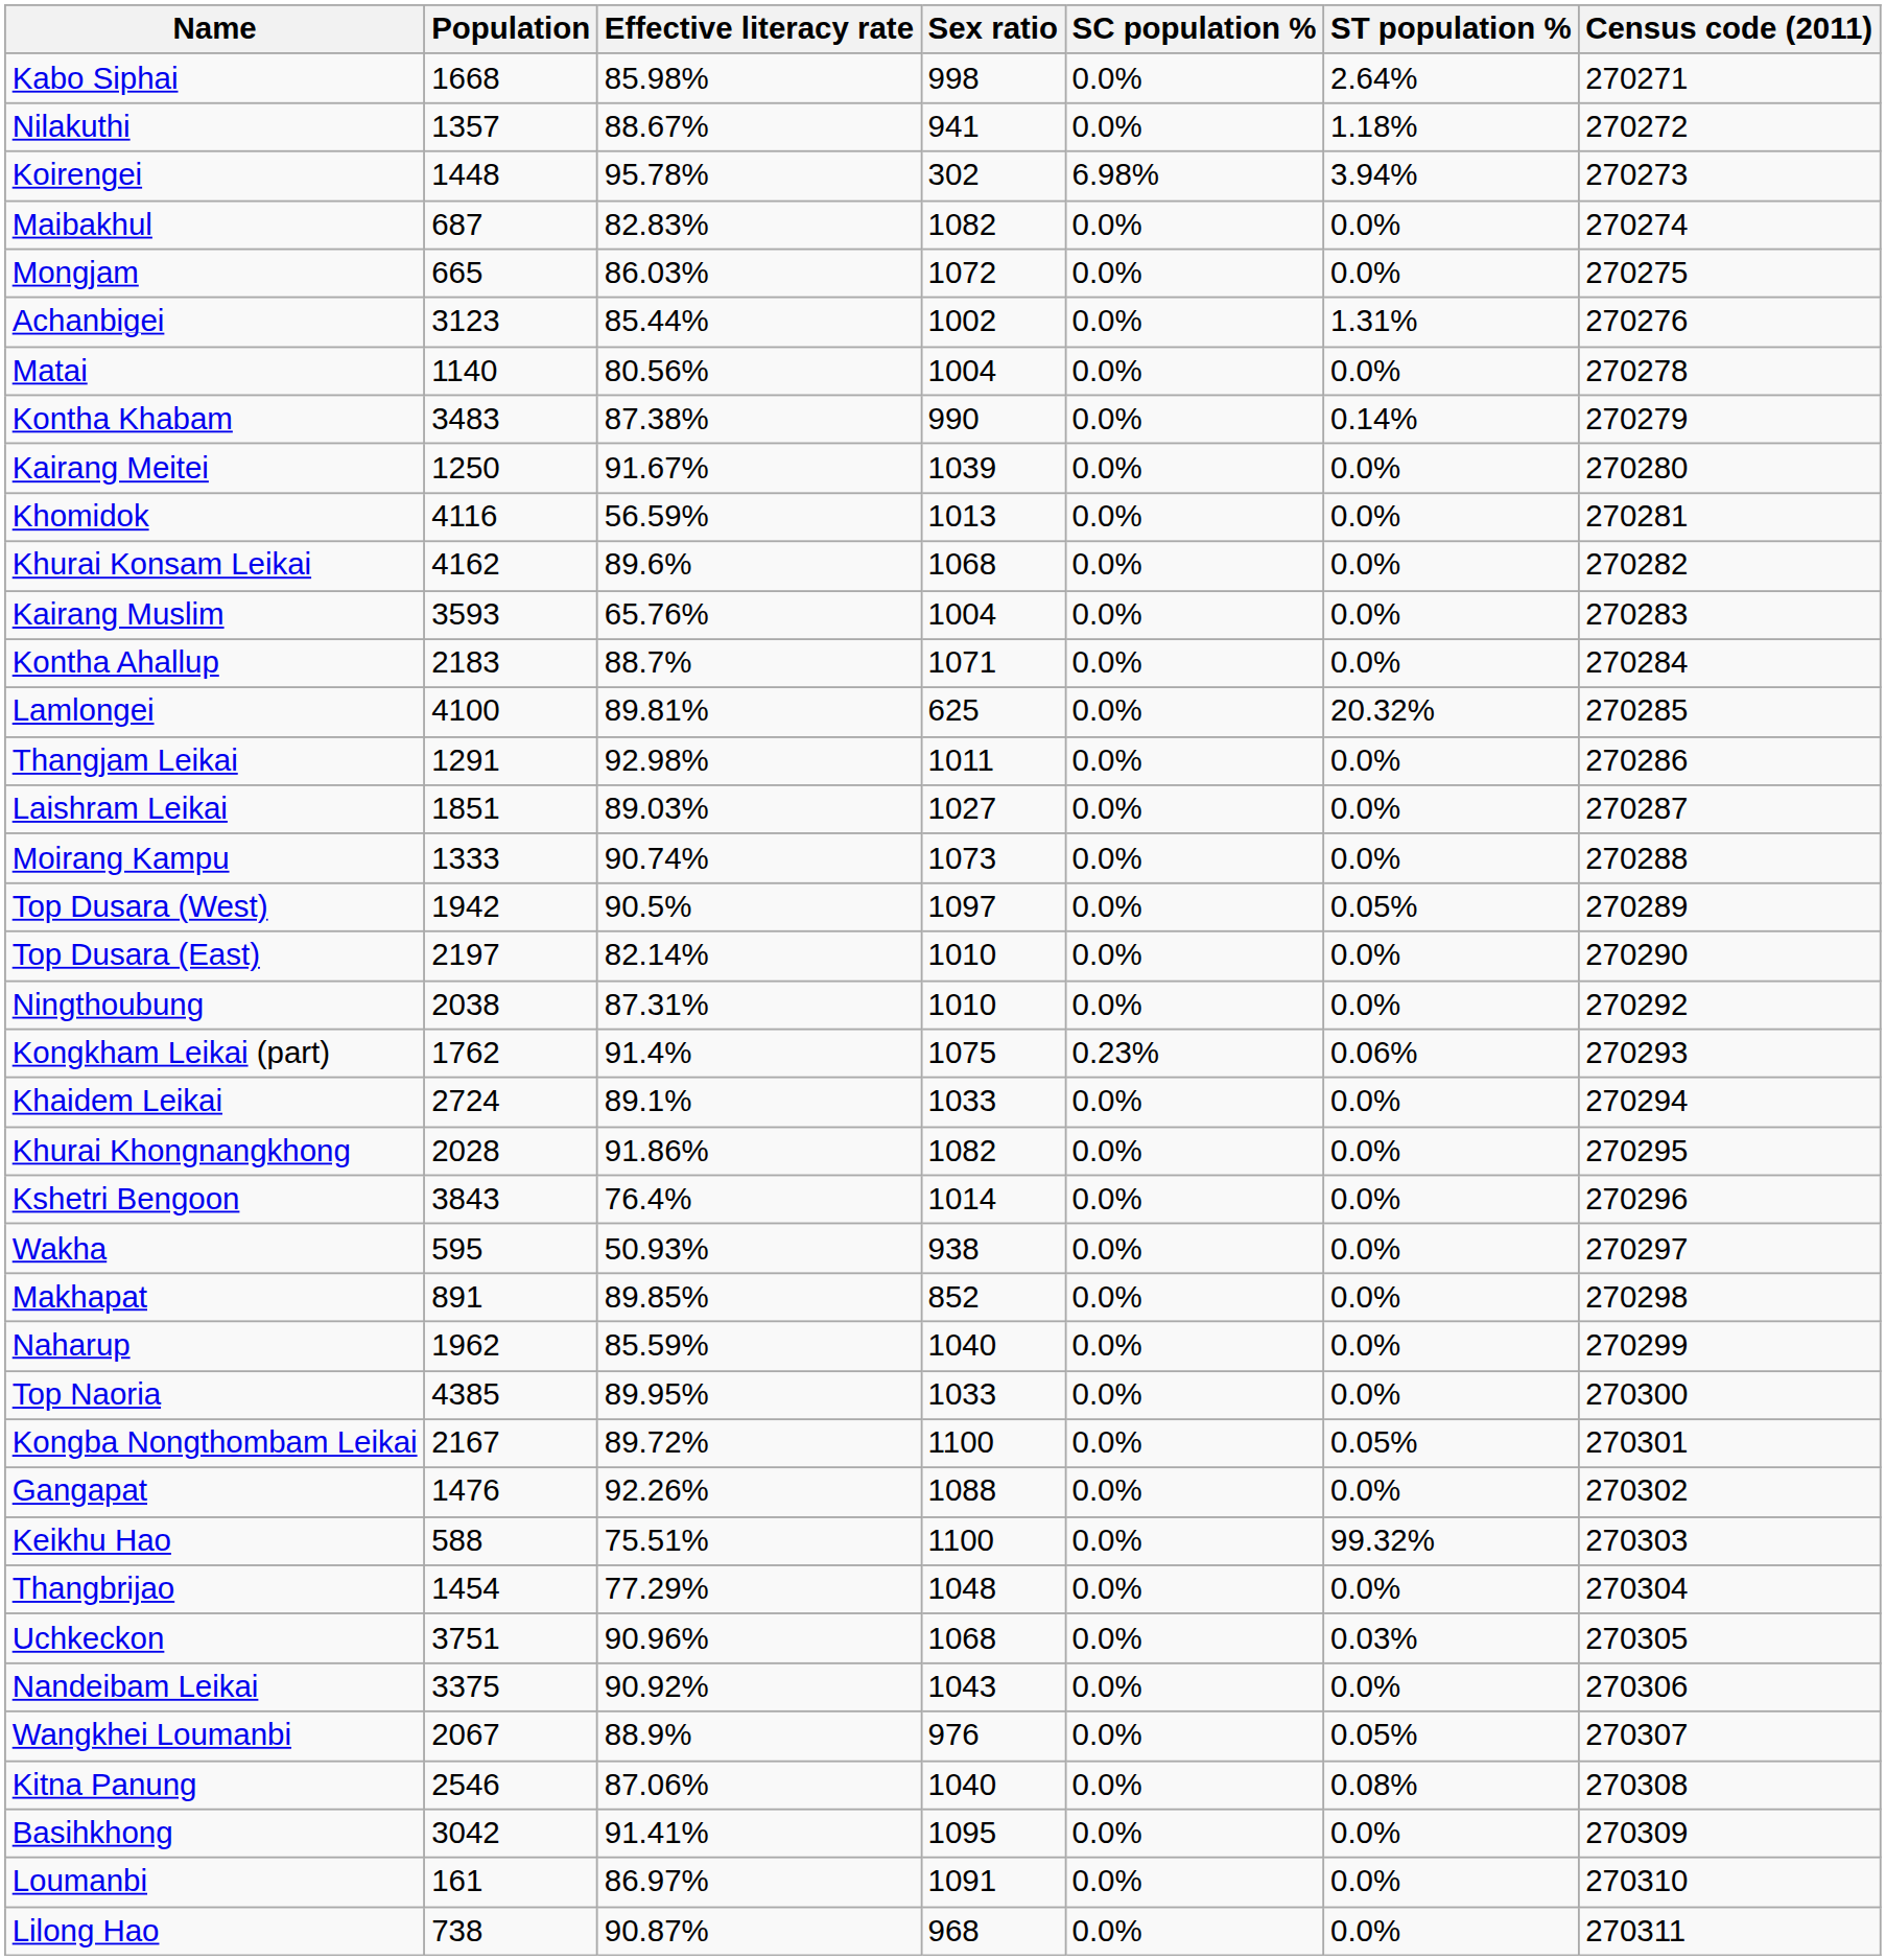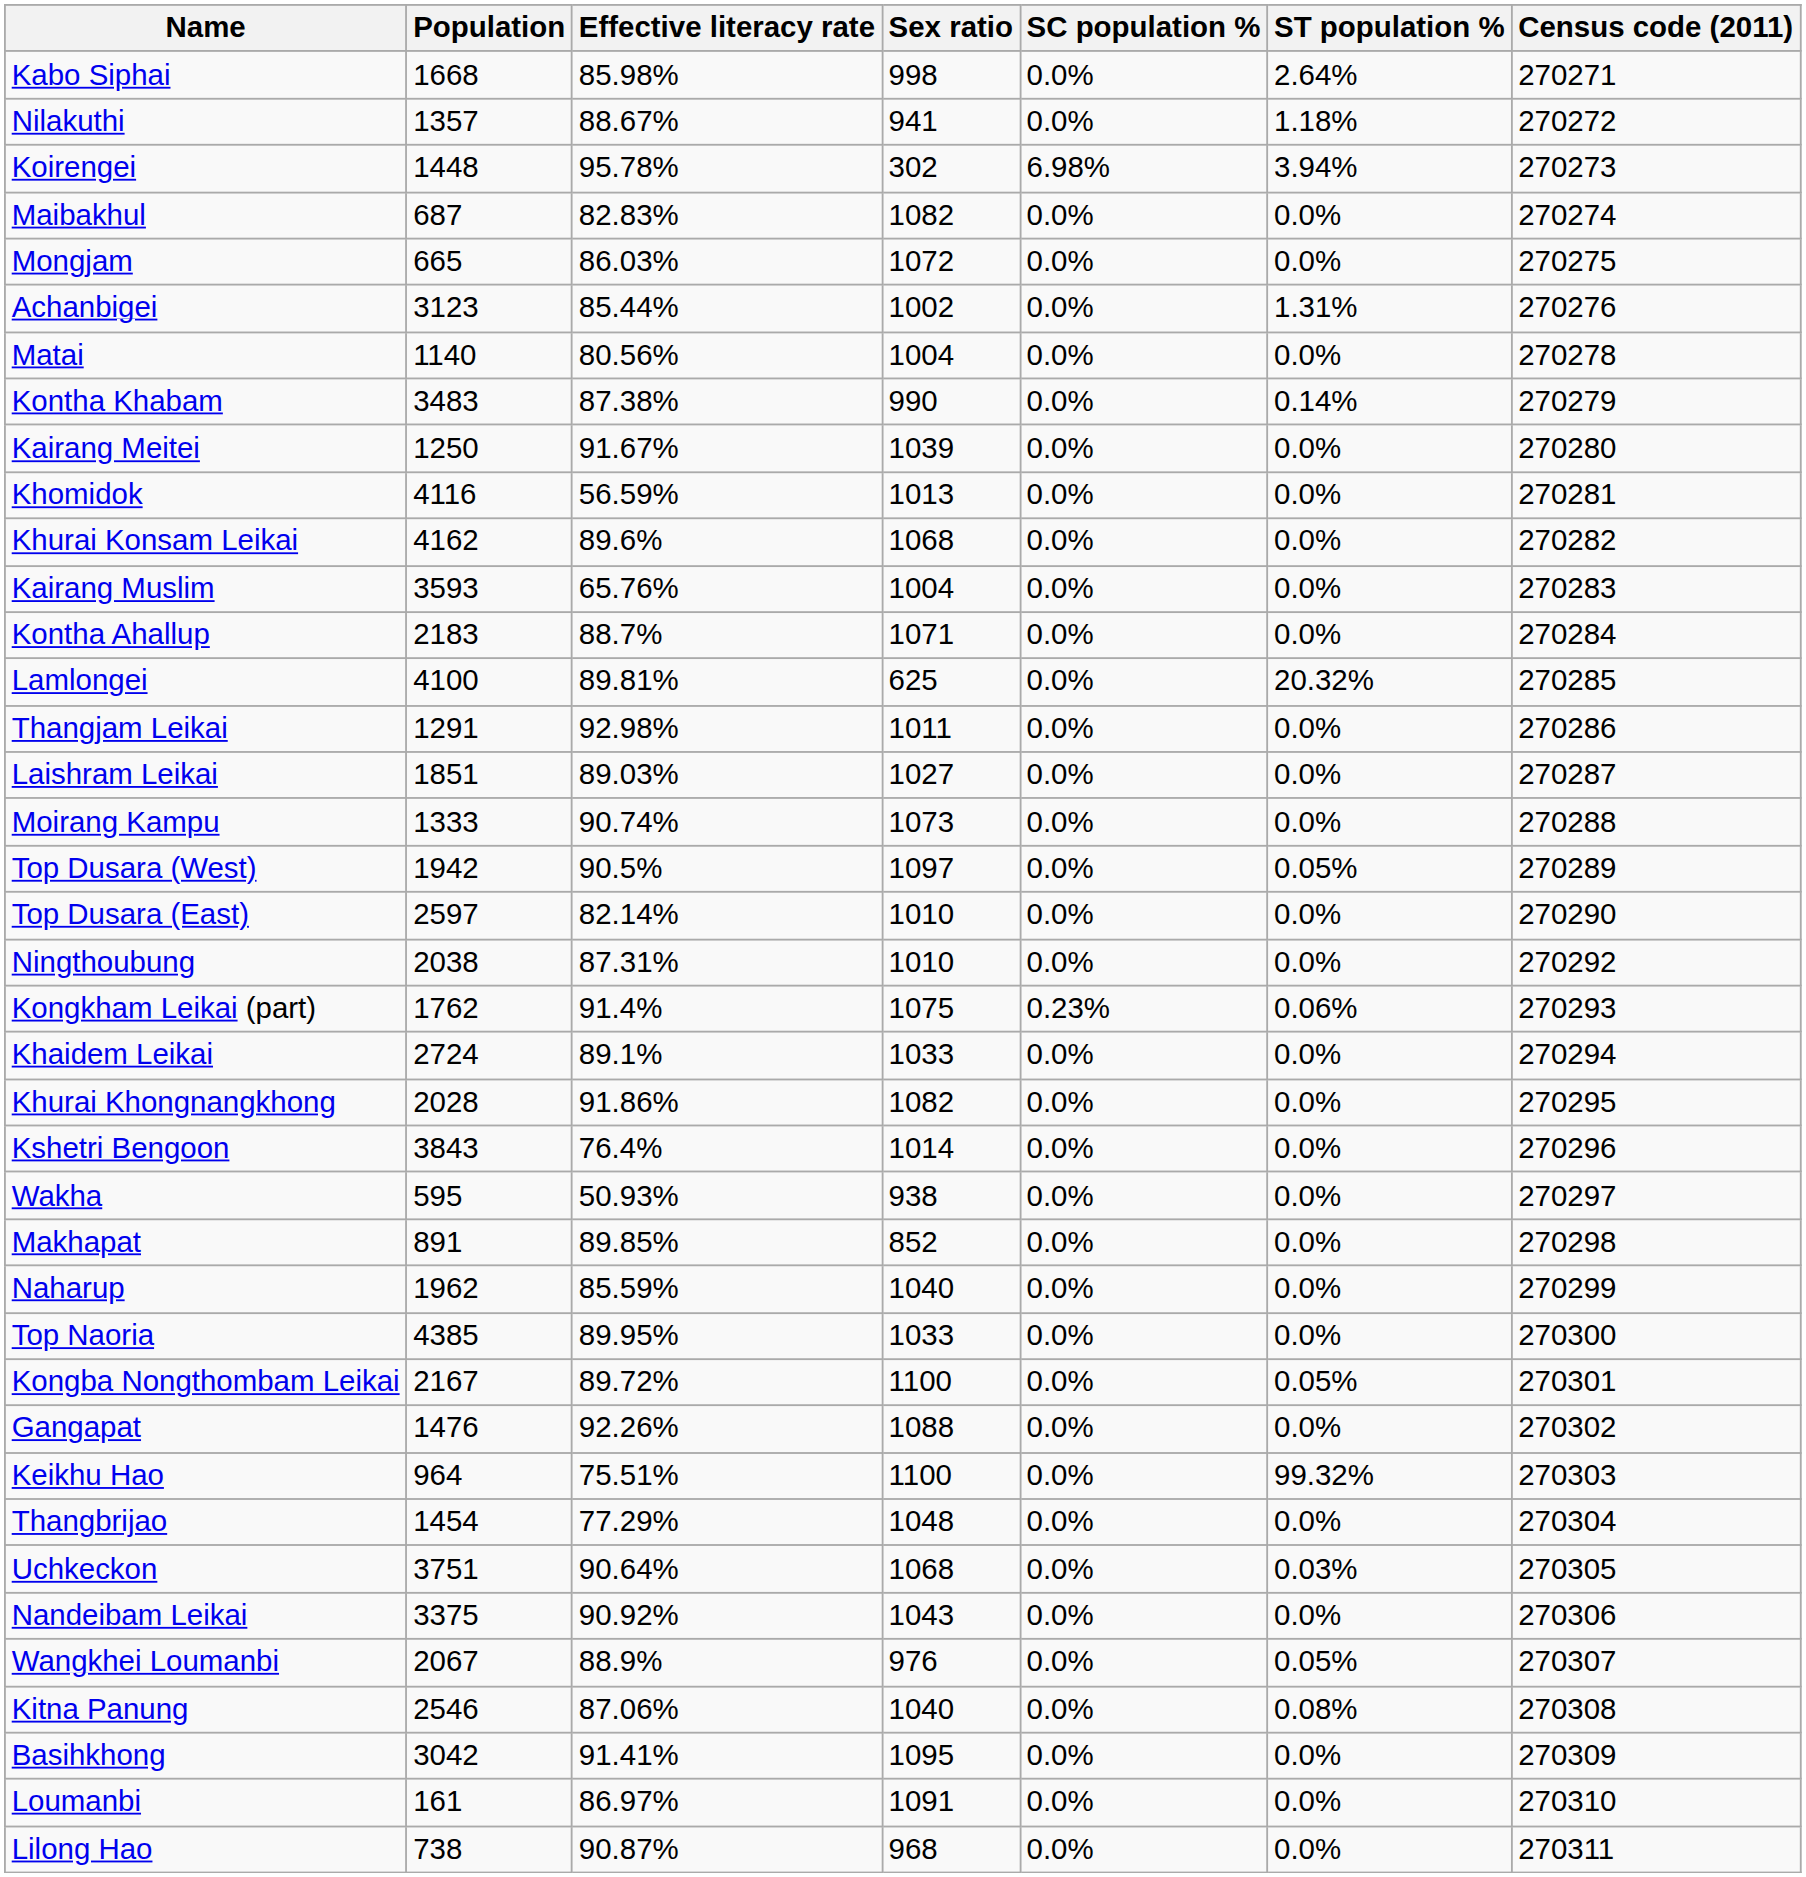 <table class="wikitable sortable">
 <tr>
 <th>Name</th>
 <th>Population</th>
 <th>Effective literacy rate</th>
 <th>Sex ratio</th>
 <th>SC population %</th>
 <th>ST population %</th>
 <th>Census code (2011)</th>
 </tr>
 <tr>
 <td><a href='#'>Kabo Siphai</a></td>
 <td>1668</td>
 <td>85.98%</td>
 <td>998</td>
 <td>0.0%</td>
 <td>2.64%</td>
 <td>270271</td>
 </tr>
 <tr>
 <td><a href='#'>Nilakuthi</a></td>
 <td>1357</td>
 <td>88.67%</td>
 <td>941</td>
 <td>0.0%</td>
 <td>1.18%</td>
 <td>270272</td>
 </tr>
 <tr>
 <td><a href='#'>Koirengei</a></td>
 <td>1448</td>
 <td>95.78%</td>
 <td>302</td>
 <td>6.98%</td>
 <td>3.94%</td>
 <td>270273</td>
 </tr>
 <tr>
 <td><a href='#'>Maibakhul</a></td>
 <td>687</td>
 <td>82.83%</td>
 <td>1082</td>
 <td>0.0%</td>
 <td>0.0%</td>
 <td>270274</td>
 </tr>
 <tr>
 <td><a href='#'>Mongjam</a></td>
 <td>665</td>
 <td>86.03%</td>
 <td>1072</td>
 <td>0.0%</td>
 <td>0.0%</td>
 <td>270275</td>
 </tr>
 <tr>
 <td><a href='#'>Achanbigei</a></td>
 <td>3123</td>
 <td>85.44%</td>
 <td>1002</td>
 <td>0.0%</td>
 <td>1.31%</td>
 <td>270276</td>
 </tr>
 <tr>
 <td><a href='#'>Matai</a></td>
 <td>1140</td>
 <td>80.56%</td>
 <td>1004</td>
 <td>0.0%</td>
 <td>0.0%</td>
 <td>270278</td>
 </tr>
 <tr>
 <td><a href='#'>Kontha Khabam</a></td>
 <td>3483</td>
 <td>87.38%</td>
 <td>990</td>
 <td>0.0%</td>
 <td>0.14%</td>
 <td>270279</td>
 </tr>
 <tr>
 <td><a href='#'>Kairang Meitei</a></td>
 <td>1250</td>
 <td>91.67%</td>
 <td>1039</td>
 <td>0.0%</td>
 <td>0.0%</td>
 <td>270280</td>
 </tr>
 <tr>
 <td><a href='#'>Khomidok</a></td>
 <td>4116</td>
 <td>56.59%</td>
 <td>1013</td>
 <td>0.0%</td>
 <td>0.0%</td>
 <td>270281</td>
 </tr>
 <tr>
 <td><a href='#'>Khurai Konsam Leikai</a></td>
 <td>4162</td>
 <td>89.6%</td>
 <td>1068</td>
 <td>0.0%</td>
 <td>0.0%</td>
 <td>270282</td>
 </tr>
 <tr>
 <td><a href='#'>Kairang Muslim</a></td>
 <td>3593</td>
 <td>65.76%</td>
 <td>1004</td>
 <td>0.0%</td>
 <td>0.0%</td>
 <td>270283</td>
 </tr>
 <tr>
 <td><a href='#'>Kontha Ahallup</a></td>
 <td>2183</td>
 <td>88.7%</td>
 <td>1071</td>
 <td>0.0%</td>
 <td>0.0%</td>
 <td>270284</td>
 </tr>
 <tr>
 <td><a href='#'>Lamlongei</a></td>
 <td>4100</td>
 <td>89.81%</td>
 <td>625</td>
 <td>0.0%</td>
 <td>20.32%</td>
 <td>270285</td>
 </tr>
 <tr>
 <td><a href='#'>Thangjam Leikai</a></td>
 <td>1291</td>
 <td>92.98%</td>
 <td>1011</td>
 <td>0.0%</td>
 <td>0.0%</td>
 <td>270286</td>
 </tr>
 <tr>
 <td><a href='#'>Laishram Leikai</a></td>
 <td>1851</td>
 <td>89.03%</td>
 <td>1027</td>
 <td>0.0%</td>
 <td>0.0%</td>
 <td>270287</td>
 </tr>
 <tr>
 <td><a href='#'>Moirang Kampu</a></td>
 <td>1333</td>
 <td>90.74%</td>
 <td>1073</td>
 <td>0.0%</td>
 <td>0.0%</td>
 <td>270288</td>
 </tr>
 <tr>
 <td><a href='#'>Top Dusara (West)</a></td>
 <td>1942</td>
 <td>90.5%</td>
 <td>1097</td>
 <td>0.0%</td>
 <td>0.05%</td>
 <td>270289</td>
 </tr>
 <tr>
 <td><a href='#'>Top Dusara (East)</a></td>
-<td>2197</td>
+<td>2597</td>
 <td>82.14%</td>
 <td>1010</td>
 <td>0.0%</td>
 <td>0.0%</td>
 <td>270290</td>
 </tr>
 <tr>
 <td><a href='#'>Ningthoubung</a></td>
 <td>2038</td>
 <td>87.31%</td>
 <td>1010</td>
 <td>0.0%</td>
 <td>0.0%</td>
 <td>270292</td>
 </tr>
 <tr>
 <td><a href='#'>Kongkham Leikai</a> (part)</td>
 <td>1762</td>
 <td>91.4%</td>
 <td>1075</td>
 <td>0.23%</td>
 <td>0.06%</td>
 <td>270293</td>
 </tr>
 <tr>
 <td><a href='#'>Khaidem Leikai</a></td>
 <td>2724</td>
 <td>89.1%</td>
 <td>1033</td>
 <td>0.0%</td>
 <td>0.0%</td>
 <td>270294</td>
 </tr>
 <tr>
 <td><a href='#'>Khurai Khongnangkhong</a></td>
 <td>2028</td>
 <td>91.86%</td>
 <td>1082</td>
 <td>0.0%</td>
 <td>0.0%</td>
 <td>270295</td>
 </tr>
 <tr>
 <td><a href='#'>Kshetri Bengoon</a></td>
 <td>3843</td>
 <td>76.4%</td>
 <td>1014</td>
 <td>0.0%</td>
 <td>0.0%</td>
 <td>270296</td>
 </tr>
 <tr>
 <td><a href='#'>Wakha</a></td>
 <td>595</td>
 <td>50.93%</td>
 <td>938</td>
 <td>0.0%</td>
 <td>0.0%</td>
 <td>270297</td>
 </tr>
 <tr>
 <td><a href='#'>Makhapat</a></td>
 <td>891</td>
 <td>89.85%</td>
 <td>852</td>
 <td>0.0%</td>
 <td>0.0%</td>
 <td>270298</td>
 </tr>
 <tr>
 <td><a href='#'>Naharup</a></td>
 <td>1962</td>
 <td>85.59%</td>
 <td>1040</td>
 <td>0.0%</td>
 <td>0.0%</td>
 <td>270299</td>
 </tr>
 <tr>
 <td><a href='#'>Top Naoria</a></td>
 <td>4385</td>
 <td>89.95%</td>
 <td>1033</td>
 <td>0.0%</td>
 <td>0.0%</td>
 <td>270300</td>
 </tr>
 <tr>
 <td><a href='#'>Kongba Nongthombam Leikai</a></td>
 <td>2167</td>
 <td>89.72%</td>
 <td>1100</td>
 <td>0.0%</td>
 <td>0.05%</td>
 <td>270301</td>
 </tr>
 <tr>
 <td><a href='#'>Gangapat</a></td>
 <td>1476</td>
 <td>92.26%</td>
 <td>1088</td>
 <td>0.0%</td>
 <td>0.0%</td>
 <td>270302</td>
 </tr>
 <tr>
 <td><a href='#'>Keikhu Hao</a></td>
-<td>588</td>
+<td>964</td>
 <td>75.51%</td>
 <td>1100</td>
 <td>0.0%</td>
 <td>99.32%</td>
 <td>270303</td>
 </tr>
 <tr>
 <td><a href='#'>Thangbrijao</a></td>
 <td>1454</td>
 <td>77.29%</td>
 <td>1048</td>
 <td>0.0%</td>
 <td>0.0%</td>
 <td>270304</td>
 </tr>
 <tr>
 <td><a href='#'>Uchkeckon</a></td>
 <td>3751</td>
-<td>90.96%</td>
+<td>90.64%</td>
 <td>1068</td>
 <td>0.0%</td>
 <td>0.03%</td>
 <td>270305</td>
 </tr>
 <tr>
 <td><a href='#'>Nandeibam Leikai</a></td>
 <td>3375</td>
 <td>90.92%</td>
 <td>1043</td>
 <td>0.0%</td>
 <td>0.0%</td>
 <td>270306</td>
 </tr>
 <tr>
 <td><a href='#'>Wangkhei Loumanbi</a></td>
 <td>2067</td>
 <td>88.9%</td>
 <td>976</td>
 <td>0.0%</td>
 <td>0.05%</td>
 <td>270307</td>
 </tr>
 <tr>
 <td><a href='#'>Kitna Panung</a></td>
 <td>2546</td>
 <td>87.06%</td>
 <td>1040</td>
 <td>0.0%</td>
 <td>0.08%</td>
 <td>270308</td>
 </tr>
 <tr>
 <td><a href='#'>Basihkhong</a></td>
 <td>3042</td>
 <td>91.41%</td>
 <td>1095</td>
 <td>0.0%</td>
 <td>0.0%</td>
 <td>270309</td>
 </tr>
 <tr>
 <td><a href='#'>Loumanbi</a></td>
 <td>161</td>
 <td>86.97%</td>
 <td>1091</td>
 <td>0.0%</td>
 <td>0.0%</td>
 <td>270310</td>
 </tr>
 <tr>
 <td><a href='#'>Lilong Hao</a></td>
 <td>738</td>
 <td>90.87%</td>
 <td>968</td>
 <td>0.0%</td>
 <td>0.0%</td>
 <td>270311</td>
 </tr>
 </table>
